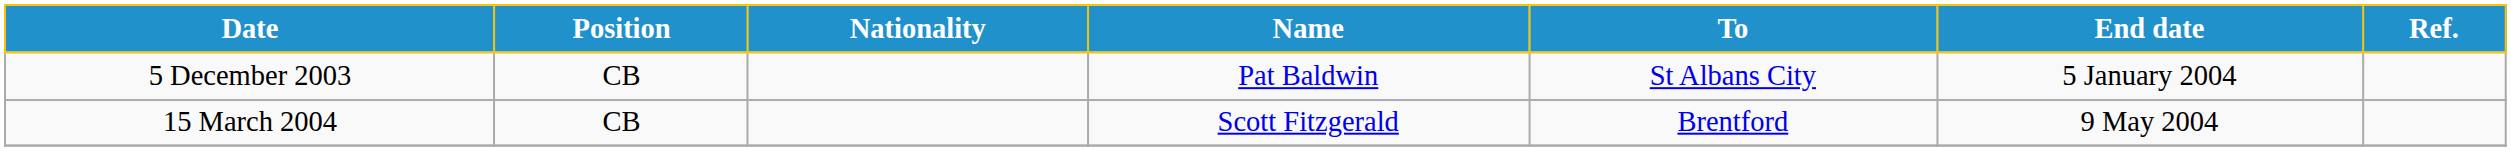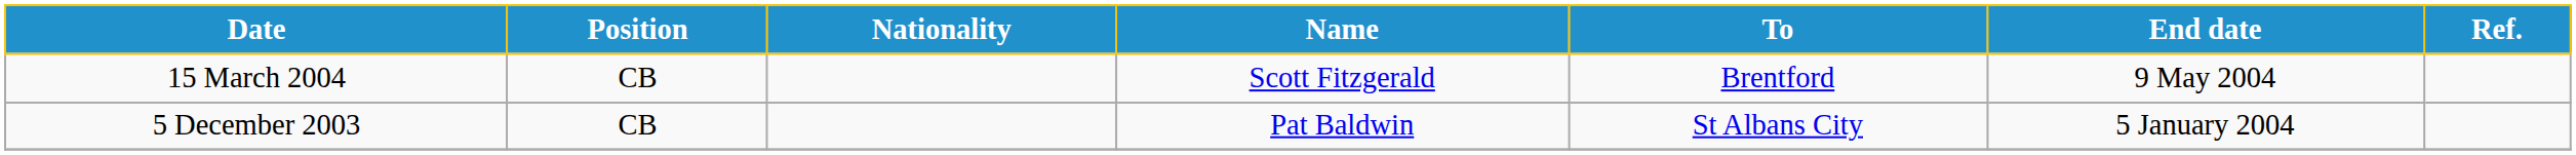 <table class="wikitable" style="text-align:center; font-size:90%; width:100%;">
 <tr>
 <th style="background:#2191CC; color:white; border:1px solid #F7C408; text-align:center;">Date</th>
 <th style="background:#2191CC; color:white; border:1px solid #F7C408; text-align:center;">Position</th>
 <th style="background:#2191CC; color:white; border:1px solid #F7C408; text-align:center;">Nationality</th>
 <th style="background:#2191CC; color:white; border:1px solid #F7C408; text-align:center;">Name</th>
 <th style="background:#2191CC; color:white; border:1px solid #F7C408; text-align:center;">To</th>
 <th style="background:#2191CC; color:white; border:1px solid #F7C408; text-align:center;">End date</th>
 <th style="background:#2191CC; color:white; border:1px solid #F7C408; text-align:center;">Ref.</th>
 </tr>
 <tr>
+<td>15 March 2004</td>
+<td>CB</td>
+<td></td>
+<td><a href='#'>Scott Fitzgerald</a></td>
+<td> <a href='#'>Brentford</a></td>
+<td>9 May 2004</td>
+<td></td>
+</tr>
+<tr>
 <td>5 December 2003</td>
 <td>CB</td>
 <td></td>
 <td><a href='#'>Pat Baldwin</a></td>
 <td> <a href='#'>St Albans City</a></td>
 <td>5 January 2004</td>
 <td></td>
 </tr>
 <tr>
-<td>15 March 2004</td>
-<td>CB</td>
-<td></td>
-<td><a href='#'>Scott Fitzgerald</a></td>
-<td> <a href='#'>Brentford</a></td>
-<td>9 May 2004</td>
-<td></td>
-</tr>
-<tr>
 </tr>
 </table>
